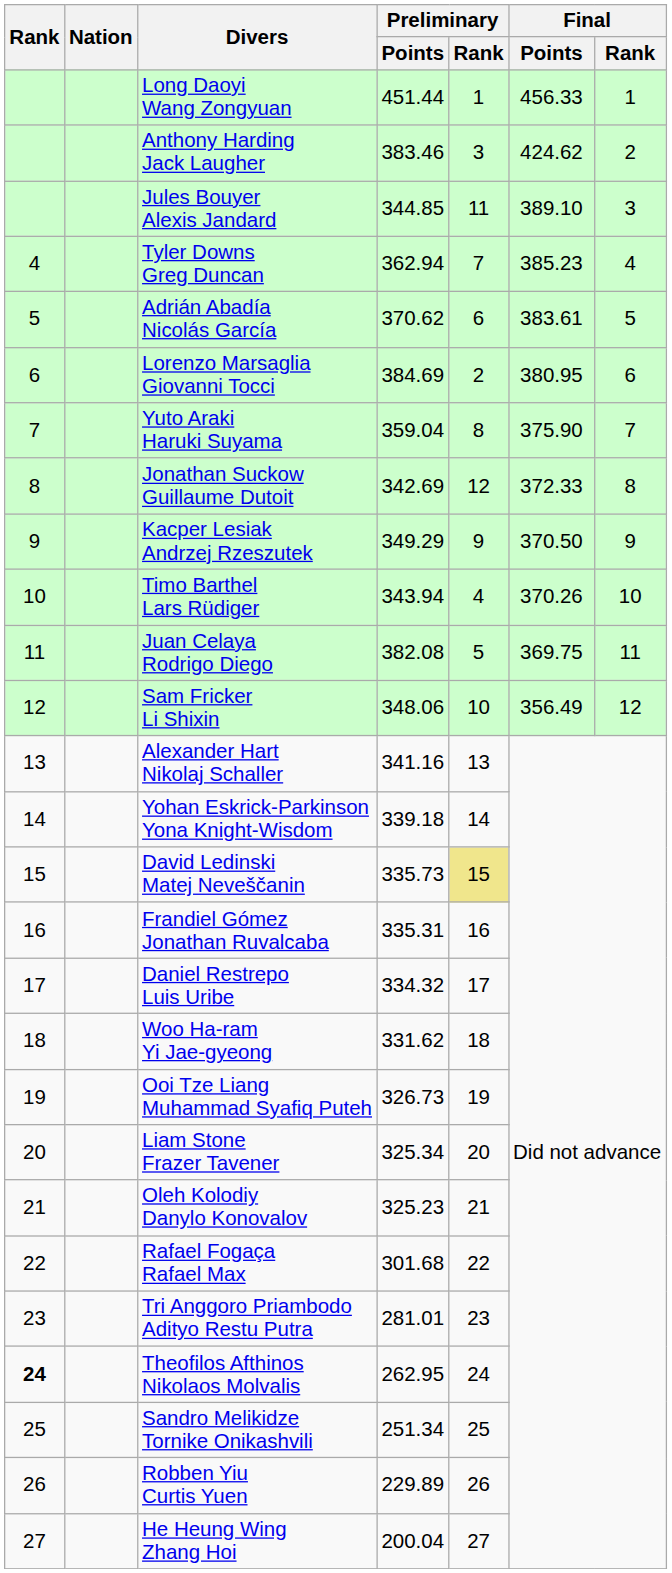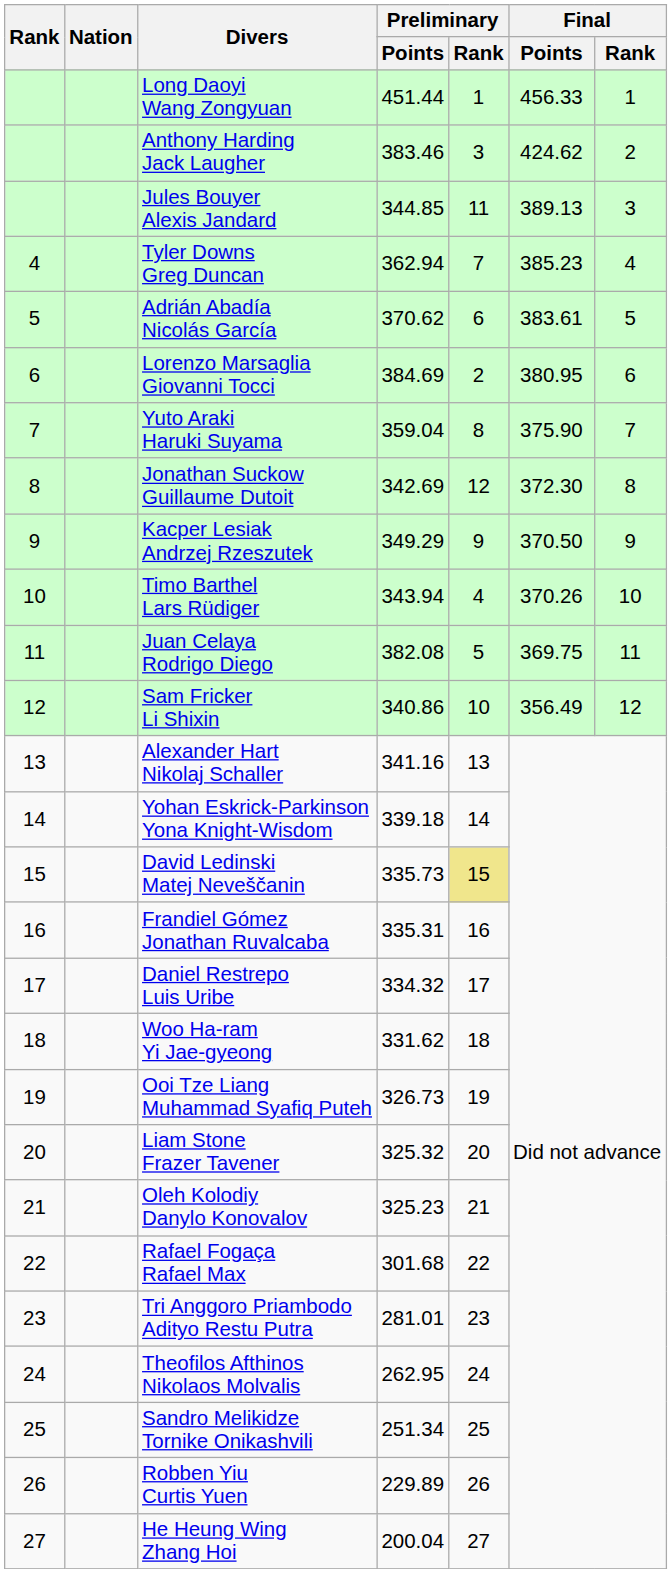 <table class="wikitable sortable" style="text-align:center">
 <tr>
 <th rowspan=2>Rank</th>
 <th rowspan=2>Nation</th>
 <th rowspan=2>Divers</th>
 <th colspan=2>Preliminary</th>
 <th colspan=2>Final</th>
 </tr>
 <tr>
 <th>Points</th>
 <th>Rank</th>
 <th>Points</th>
 <th>Rank</th>
 </tr>
 <tr bgcolor=ccffcc>
 <td></td>
 <td align="left"></td>
 <td align=left><a href='#'>Long Daoyi</a> <br><a href='#'>Wang Zongyuan</a></td>
 <td>451.44</td>
 <td>1</td>
 <td>456.33</td>
 <td>1</td>
 </tr>
 <tr bgcolor="ccffcc">
 <td></td>
 <td align="left"></td>
 <td align="left"><a href='#'>Anthony Harding</a><br><a href='#'>Jack Laugher</a></td>
 <td>383.46</td>
 <td>3</td>
 <td>424.62</td>
 <td>2</td>
 </tr>
 <tr bgcolor="ccffcc">
 <td></td>
 <td align="left"></td>
 <td align="left"><a href='#'>Jules Bouyer</a><br><a href='#'>Alexis Jandard</a></td>
 <td>344.85</td>
 <td>11</td>
-<td>389.10</td>
+<td>389.13</td>
 <td>3</td>
 </tr>
 <tr bgcolor="ccffcc">
 <td>4</td>
 <td align="left"></td>
 <td align="left"><a href='#'>Tyler Downs</a><br><a href='#'>Greg Duncan</a></td>
 <td>362.94</td>
 <td>7</td>
 <td>385.23</td>
 <td>4</td>
 </tr>
 <tr bgcolor="ccffcc">
 <td>5</td>
 <td align="left"></td>
 <td align="left"><a href='#'>Adrián Abadía</a><br><a href='#'>Nicolás García</a></td>
 <td>370.62</td>
 <td>6</td>
 <td>383.61</td>
 <td>5</td>
 </tr>
 <tr bgcolor="ccffcc">
 <td>6</td>
 <td align="left"></td>
 <td align="left"><a href='#'>Lorenzo Marsaglia</a><br><a href='#'>Giovanni Tocci</a></td>
 <td>384.69</td>
 <td>2</td>
 <td>380.95</td>
 <td>6</td>
 </tr>
 <tr bgcolor="ccffcc">
 <td>7</td>
 <td align="left"></td>
 <td align="left"><a href='#'>Yuto Araki</a><br><a href='#'>Haruki Suyama</a></td>
 <td>359.04</td>
 <td>8</td>
 <td>375.90</td>
 <td>7</td>
 </tr>
 <tr bgcolor="ccffcc">
 <td>8</td>
 <td align="left"></td>
 <td align="left"><a href='#'>Jonathan Suckow</a><br><a href='#'>Guillaume Dutoit</a></td>
 <td>342.69</td>
 <td>12</td>
-<td>372.33</td>
+<td>372.30</td>
 <td>8</td>
 </tr>
 <tr bgcolor=ccffcc>
 <td>9</td>
 <td align="left"></td>
 <td align=left><a href='#'>Kacper Lesiak</a><br><a href='#'>Andrzej Rzeszutek</a></td>
 <td>349.29</td>
 <td>9</td>
 <td>370.50</td>
 <td>9</td>
 </tr>
 <tr bgcolor="ccffcc">
 <td>10</td>
 <td align="left"></td>
 <td align="left"><a href='#'>Timo Barthel</a><br><a href='#'>Lars Rüdiger</a></td>
 <td>343.94</td>
 <td>4</td>
 <td>370.26</td>
 <td>10</td>
 </tr>
 <tr bgcolor="ccffcc">
 <td>11</td>
 <td align="left"></td>
 <td align="left"><a href='#'>Juan Celaya</a><br><a href='#'>Rodrigo Diego</a></td>
 <td>382.08</td>
 <td>5</td>
 <td>369.75</td>
 <td>11</td>
 </tr>
 <tr bgcolor="ccffcc">
 <td>12</td>
 <td align="left"></td>
 <td align="left"><a href='#'>Sam Fricker</a><br><a href='#'>Li Shixin</a></td>
-<td>348.06</td>
+<td>340.86</td>
 <td>10</td>
 <td>356.49</td>
 <td>12</td>
 </tr>
 <tr>
 <td>13</td>
 <td align=left></td>
 <td align=left><a href='#'>Alexander Hart</a><br><a href='#'>Nikolaj Schaller</a></td>
 <td>341.16</td>
 <td>13</td>
 <td rowspan=15 colspan=2>Did not advance</td>
 </tr>
 <tr>
 <td>14</td>
 <td align=left></td>
 <td align=left><a href='#'>Yohan Eskrick-Parkinson</a><br><a href='#'>Yona Knight-Wisdom</a></td>
 <td>339.18</td>
 <td>14</td>
 </tr>
 <tr>
 <td>15</td>
 <td align=left></td>
 <td align=left><a href='#'>David Ledinski</a><br><a href='#'>Matej Neveščanin</a></td>
 <td>335.73</td>
 <td style="background: khaki;">15</td>
 </tr>
 <tr>
 <td>16</td>
 <td align=left></td>
 <td align=left><a href='#'>Frandiel Gómez</a><br><a href='#'>Jonathan Ruvalcaba</a></td>
 <td>335.31</td>
 <td>16</td>
 </tr>
 <tr>
 <td>17</td>
 <td align=left></td>
 <td align=left><a href='#'>Daniel Restrepo</a><br><a href='#'>Luis Uribe</a></td>
 <td>334.32</td>
 <td>17</td>
 </tr>
 <tr>
 <td>18</td>
 <td align=left></td>
 <td align=left><a href='#'>Woo Ha-ram</a><br><a href='#'>Yi Jae-gyeong</a></td>
 <td>331.62</td>
 <td>18</td>
 </tr>
 <tr>
 <td>19</td>
 <td align=left></td>
 <td align=left><a href='#'>Ooi Tze Liang</a><br><a href='#'>Muhammad Syafiq Puteh</a></td>
 <td>326.73</td>
 <td>19</td>
 </tr>
 <tr>
 <td>20</td>
 <td align=left></td>
 <td align=left><a href='#'>Liam Stone</a><br><a href='#'>Frazer Tavener</a></td>
-<td>325.34</td>
+<td>325.32</td>
 <td>20</td>
 </tr>
 <tr>
 <td>21</td>
 <td align=left></td>
 <td align=left><a href='#'>Oleh Kolodiy</a><br><a href='#'>Danylo Konovalov</a></td>
 <td>325.23</td>
 <td>21</td>
 </tr>
 <tr>
 <td>22</td>
 <td align=left></td>
 <td align=left><a href='#'>Rafael Fogaça</a><br><a href='#'>Rafael Max</a></td>
 <td>301.68</td>
 <td>22</td>
 </tr>
 <tr>
 <td>23</td>
 <td align=left></td>
 <td align=left><a href='#'>Tri Anggoro Priambodo</a><br><a href='#'>Adityo Restu Putra</a></td>
 <td>281.01</td>
 <td>23</td>
 </tr>
 <tr>
-<td><strong>24</strong></td>
+<td>24</td>
 <td align=left></td>
 <td align=left><a href='#'>Theofilos Afthinos</a><br><a href='#'>Nikolaos Molvalis</a></td>
 <td>262.95</td>
 <td>24</td>
 </tr>
 <tr>
 <td>25</td>
 <td align=left></td>
 <td align=left><a href='#'>Sandro Melikidze</a><br><a href='#'>Tornike Onikashvili</a></td>
 <td>251.34</td>
 <td>25</td>
 </tr>
 <tr>
 <td>26</td>
 <td align=left></td>
 <td align=left><a href='#'>Robben Yiu</a><br><a href='#'>Curtis Yuen</a></td>
 <td>229.89</td>
 <td>26</td>
 </tr>
 <tr>
 <td>27</td>
 <td align=left></td>
 <td align=left><a href='#'>He Heung Wing</a><br><a href='#'>Zhang Hoi</a></td>
 <td>200.04</td>
 <td>27</td>
 </tr>
 </table>
